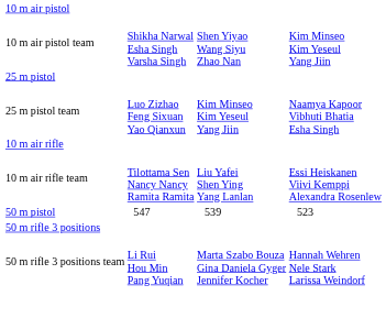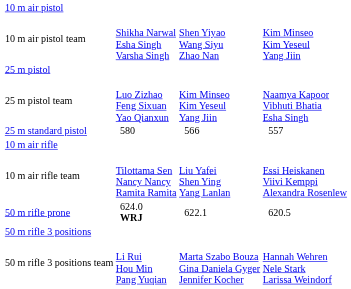 <table>
 <tr>
 </tr>
 <tr>
 <td><a href='#'>10 m air pistol</a></td>
 <td colspan=2></td>
 <td colspan=2></td>
 <td colspan=2></td>
 </tr>
 <tr>
 <td>10 m air pistol team</td>
 <td colspan=2><br><a href='#'>Shikha Narwal</a><br><a href='#'>Esha Singh</a><br><a href='#'>Varsha Singh</a></td>
 <td colspan=2><br><a href='#'>Shen Yiyao</a><br><a href='#'>Wang Siyu</a><br><a href='#'>Zhao Nan</a></td>
 <td colspan=2><br><a href='#'>Kim Minseo</a><br><a href='#'>Kim Yeseul</a><br><a href='#'>Yang Jiin</a></td>
 </tr>
 <tr>
 <td><a href='#'>25 m pistol</a></td>
 <td colspan=2></td>
 <td colspan=2></td>
 <td colspan=2></td>
 </tr>
 <tr>
 <td>25 m pistol team</td>
 <td colspan=2><br><a href='#'>Luo Zizhao</a><br><a href='#'>Feng Sixuan</a><br><a href='#'>Yao Qianxun</a></td>
 <td colspan=2><br><a href='#'>Kim Minseo</a><br><a href='#'>Kim Yeseul</a><br><a href='#'>Yang Jiin</a></td>
 <td colspan=2><br><a href='#'>Naamya Kapoor</a><br><a href='#'>Vibhuti Bhatia</a><br><a href='#'>Esha Singh</a></td>
 </tr>
 <tr>
+<td><a href='#'>25 m standard pistol</a></td>
+<td></td>
+<td>580</td>
+<td></td>
+<td>566</td>
+<td></td>
+<td>557</td>
+</tr>
+<tr>
 <td><a href='#'>10 m air rifle</a></td>
 <td colspan=2></td>
 <td colspan=2></td>
 <td colspan=2></td>
 </tr>
 <tr>
 <td>10 m air rifle team</td>
 <td colspan=2><br><a href='#'>Tilottama Sen</a><br><a href='#'>Nancy Nancy</a><br><a href='#'>Ramita Ramita</a></td>
 <td colspan=2><br><a href='#'>Liu Yafei</a><br><a href='#'>Shen Ying</a><br><a href='#'>Yang Lanlan</a></td>
 <td colspan=2><br><a href='#'>Essi Heiskanen</a><br><a href='#'>Viivi Kemppi</a><br><a href='#'>Alexandra Rosenlew</a></td>
 </tr>
 <tr>
-<td><a href='#'>50 m pistol</a></td>
+<td><a href='#'>50 m rifle prone</a></td>
 <td></td>
-<td>547</td>
+<td>624.0<br><strong>WRJ</strong></td>
 <td></td>
-<td>539</td>
+<td>622.1</td>
 <td></td>
-<td>523</td>
+<td>620.5</td>
 </tr>
 <tr>
 <td><a href='#'>50 m rifle 3 positions</a></td>
 <td colspan=2></td>
 <td colspan=2></td>
 <td colspan=2></td>
 </tr>
 <tr>
 <td>50 m rifle 3 positions team</td>
 <td colspan=2><br><a href='#'>Li Rui</a><br><a href='#'>Hou Min</a><br><a href='#'>Pang Yuqian</a></td>
 <td colspan=2><br><a href='#'>Marta Szabo Bouza</a><br><a href='#'>Gina Daniela Gyger</a><br><a href='#'>Jennifer Kocher</a></td>
 <td colspan=2><br><a href='#'>Hannah Wehren</a><br><a href='#'>Nele Stark</a><br><a href='#'>Larissa Weindorf</a></td>
 </tr>
 </table>
